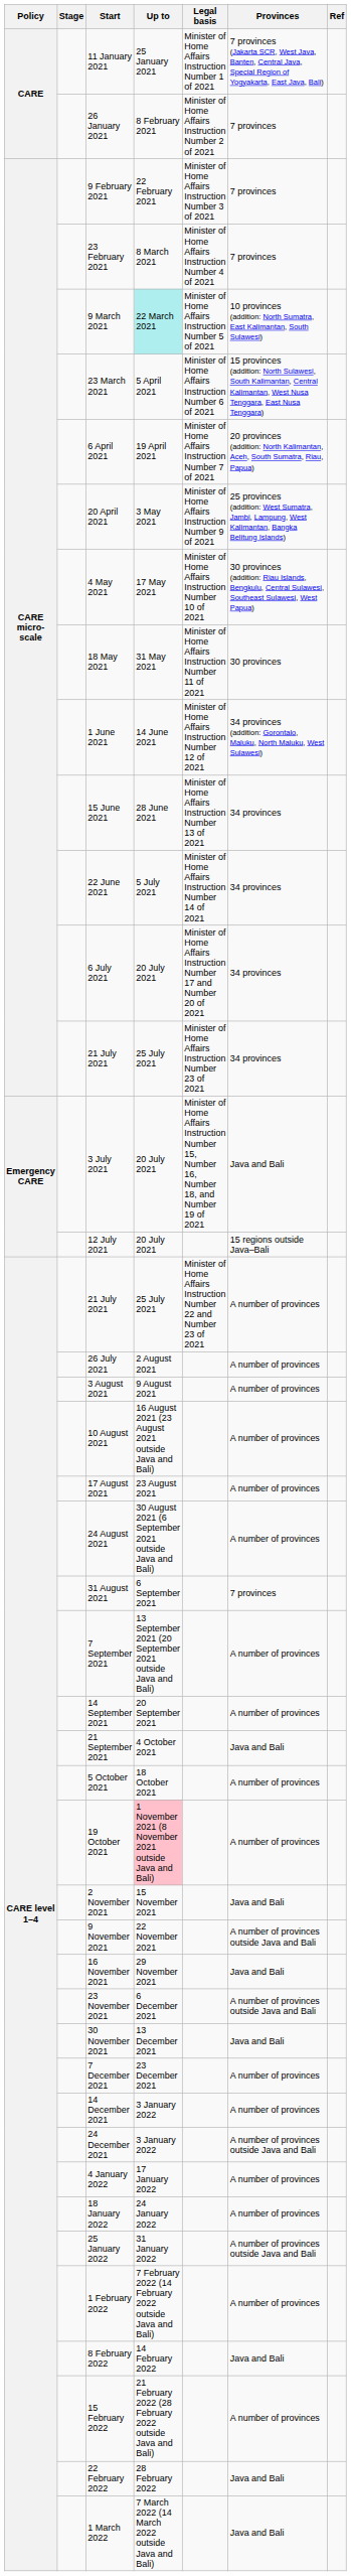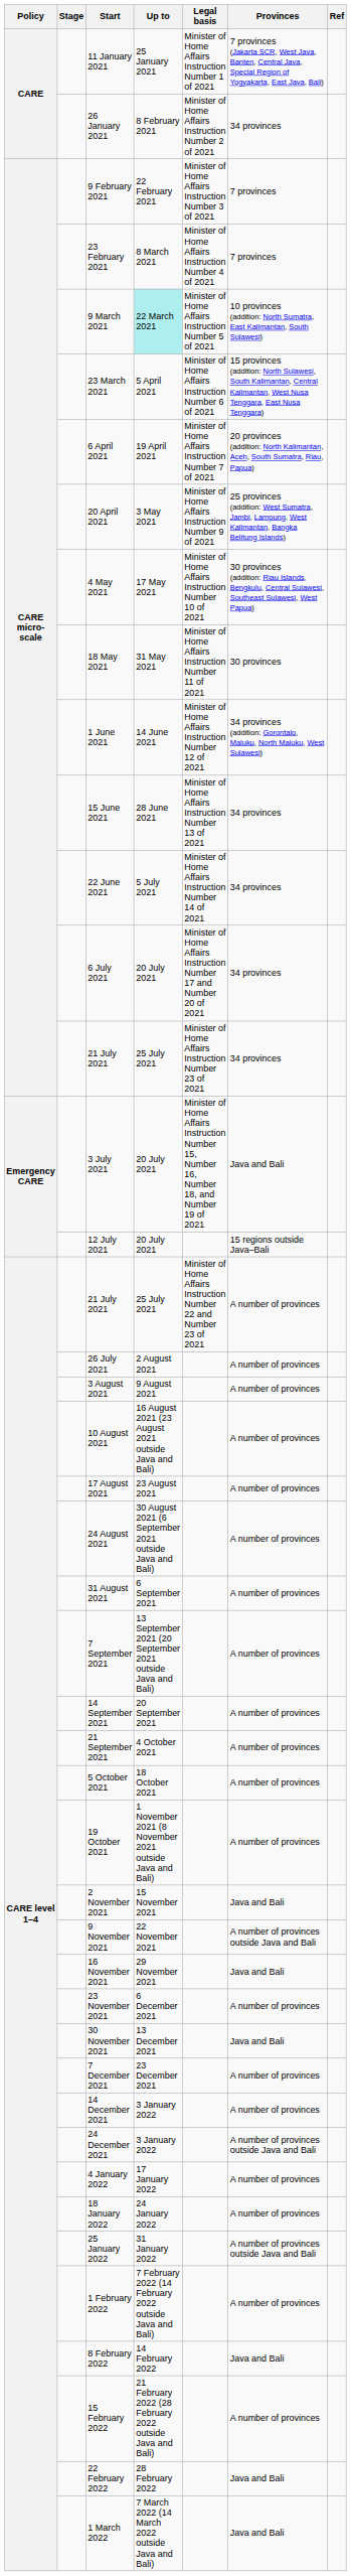 <table class="wikitable">
 <tr>
 <th>Policy</th>
 <th>Stage</th>
 <th>Start</th>
 <th>Up to</th>
 <th>Legal basis</th>
 <th width="30%">Provinces</th>
 <th>Ref</th>
 </tr>
 <tr>
 <th rowspan="2">CARE</th>
 <td></td>
 <td>11 January 2021</td>
 <td>25 January 2021</td>
 <td>Minister of Home Affairs Instruction Number 1 of 2021</td>
 <td>7 provinces<br><small>(<a href='#'>Jakarta SCR</a>, <a href='#'>West Java</a>, <a href='#'>Banten</a>, <a href='#'>Central Java</a>, <a href='#'>Special Region of Yogyakarta</a>, <a href='#'>East Java</a>, <a href='#'>Bali</a>)</small></td>
 <td></td>
 </tr>
 <tr>
 <td></td>
 <td>26 January 2021</td>
 <td>8 February 2021</td>
 <td>Minister of Home Affairs Instruction Number 2 of 2021</td>
-<td>7 provinces</td>
+<td>34 provinces</td>
 <td></td>
 </tr>
 <tr>
 <th rowspan="13">CARE<br>micro-scale</th>
 <td></td>
 <td>9 February 2021</td>
 <td>22 February 2021</td>
 <td>Minister of Home Affairs Instruction Number 3 of 2021</td>
 <td>7 provinces</td>
 <td></td>
 </tr>
 <tr>
 <td></td>
 <td>23 February 2021</td>
 <td>8 March 2021</td>
 <td>Minister of Home Affairs Instruction Number 4 of 2021</td>
 <td>7 provinces</td>
 <td></td>
 </tr>
 <tr>
 <td></td>
 <td>9 March 2021</td>
 <td style="background: paleturquoise;">22 March 2021</td>
 <td>Minister of Home Affairs Instruction Number 5 of 2021</td>
 <td>10 provinces<br><small>(addition: <a href='#'>North Sumatra</a>, <a href='#'>East Kalimantan</a>, <a href='#'>South Sulawesi</a>)</small></td>
 <td></td>
 </tr>
 <tr>
 <td></td>
 <td>23 March 2021</td>
 <td>5 April 2021</td>
 <td>Minister of Home Affairs Instruction Number 6 of 2021</td>
 <td>15 provinces<br><small>(addition: <a href='#'>North Sulawesi</a>, <a href='#'>South Kalimantan</a>, <a href='#'>Central Kalimantan</a>, <a href='#'>West Nusa Tenggara</a>, <a href='#'>East Nusa Tenggara</a>)</small></td>
 <td></td>
 </tr>
 <tr>
 <td></td>
 <td>6 April 2021</td>
 <td>19 April 2021</td>
 <td>Minister of Home Affairs Instruction Number 7 of 2021</td>
 <td>20 provinces<br><small>(addition: <a href='#'>North Kalimantan</a>, <a href='#'>Aceh</a>, <a href='#'>South Sumatra</a>, <a href='#'>Riau</a>, <a href='#'>Papua</a>)</small></td>
 <td></td>
 </tr>
 <tr>
 <td></td>
 <td>20 April 2021</td>
 <td>3 May 2021</td>
 <td>Minister of Home Affairs Instruction Number 9 of 2021</td>
 <td>25 provinces<br><small>(addition: <a href='#'>West Sumatra</a>, <a href='#'>Jambi</a>, <a href='#'>Lampung</a>, <a href='#'>West Kalimantan</a>, <a href='#'>Bangka Belitung Islands</a>)</small></td>
 <td></td>
 </tr>
 <tr>
 <td></td>
 <td>4 May 2021</td>
 <td>17 May 2021</td>
 <td>Minister of Home Affairs Instruction Number 10 of 2021</td>
 <td>30 provinces<br><small>(addition: <a href='#'>Riau Islands</a>, <a href='#'>Bengkulu</a>, <a href='#'>Central Sulawesi</a>, <a href='#'>Southeast Sulawesi</a>, <a href='#'>West Papua</a>)</small></td>
 <td></td>
 </tr>
 <tr>
 <td></td>
 <td>18 May 2021</td>
 <td>31 May 2021</td>
 <td>Minister of Home Affairs Instruction Number 11 of 2021</td>
 <td>30 provinces</td>
 <td></td>
 </tr>
 <tr>
 <td></td>
 <td>1 June 2021</td>
 <td>14 June 2021</td>
 <td>Minister of Home Affairs Instruction Number 12 of 2021</td>
 <td>34 provinces<br><small>(addition: <a href='#'>Gorontalo</a>, <a href='#'>Maluku</a>, <a href='#'>North Maluku</a>, <a href='#'>West Sulawesi</a>)</small></td>
 <td></td>
 </tr>
 <tr>
 <td></td>
 <td>15 June 2021</td>
 <td>28 June 2021</td>
 <td>Minister of Home Affairs Instruction Number 13 of 2021</td>
 <td>34 provinces</td>
 <td></td>
 </tr>
 <tr>
 <td></td>
 <td>22 June 2021</td>
 <td>5 July 2021</td>
 <td>Minister of Home Affairs Instruction Number 14 of 2021</td>
 <td>34 provinces</td>
 <td></td>
 </tr>
 <tr>
 <td></td>
 <td>6 July 2021</td>
 <td>20 July 2021</td>
 <td>Minister of Home Affairs Instruction Number 17 and Number 20 of 2021</td>
 <td>34 provinces</td>
 <td></td>
 </tr>
 <tr>
 <td></td>
 <td>21 July 2021</td>
 <td>25 July 2021</td>
 <td>Minister of Home Affairs Instruction Number 23 of 2021</td>
 <td>34 provinces</td>
 <td></td>
 </tr>
 <tr>
 <th rowspan="2">Emergency CARE</th>
 <td></td>
 <td>3 July 2021</td>
 <td>20 July 2021</td>
 <td>Minister of Home Affairs Instruction Number 15, Number 16, Number 18, and Number 19 of 2021</td>
 <td>Java and Bali</td>
 <td></td>
 </tr>
 <tr>
 <td></td>
 <td>12 July 2021</td>
 <td>20 July 2021</td>
 <td></td>
 <td>15 regions outside Java–Bali</td>
 <td></td>
 </tr>
 <tr>
 <th rowspan="28">CARE level 1–4</th>
 <td></td>
 <td>21 July 2021</td>
 <td>25 July 2021</td>
 <td>Minister of Home Affairs Instruction Number 22 and Number 23 of 2021</td>
 <td>A number of provinces</td>
 <td></td>
 </tr>
 <tr>
 <td></td>
 <td>26 July 2021</td>
 <td>2 August 2021</td>
 <td></td>
 <td>A number of provinces</td>
 <td></td>
 </tr>
 <tr>
 <td></td>
 <td>3 August 2021</td>
 <td>9 August 2021</td>
 <td></td>
 <td>A number of provinces</td>
 <td></td>
 </tr>
 <tr>
 <td></td>
 <td>10 August 2021</td>
 <td>16 August 2021 (23 August 2021 outside Java and Bali)</td>
 <td></td>
 <td>A number of provinces</td>
 <td></td>
 </tr>
 <tr>
 <td></td>
 <td>17 August 2021</td>
 <td>23 August 2021</td>
 <td></td>
 <td>A number of provinces</td>
 <td></td>
 </tr>
 <tr>
 <td></td>
 <td>24 August 2021</td>
 <td>30 August 2021 (6 September 2021 outside Java and Bali)</td>
 <td></td>
 <td>A number of provinces</td>
 <td></td>
 </tr>
 <tr>
 <td></td>
 <td>31 August 2021</td>
 <td>6 September 2021</td>
 <td></td>
-<td>7 provinces</td>
+<td>A number of provinces</td>
 <td></td>
 </tr>
 <tr>
 <td></td>
 <td>7 September 2021</td>
 <td>13 September 2021 (20 September 2021 outside Java and Bali)</td>
 <td></td>
 <td>A number of provinces</td>
 <td></td>
 </tr>
 <tr>
 <td></td>
 <td>14 September 2021</td>
 <td>20 September 2021</td>
 <td></td>
 <td>A number of provinces</td>
 <td></td>
 </tr>
 <tr>
 <td></td>
 <td>21 September 2021</td>
 <td>4 October 2021</td>
 <td></td>
-<td>Java and Bali</td>
+<td>A number of provinces</td>
 <td></td>
 </tr>
 <tr>
 <td></td>
 <td>5 October 2021</td>
 <td>18 October 2021</td>
 <td></td>
 <td>A number of provinces</td>
 <td></td>
 </tr>
 <tr>
 <td></td>
 <td>19 October 2021</td>
-<td style="background: pink;">1 November 2021 (8 November 2021 outside Java and Bali)</td>
+<td>1 November 2021 (8 November 2021 outside Java and Bali)</td>
 <td></td>
 <td>A number of provinces</td>
 <td></td>
 </tr>
 <tr>
 <td></td>
 <td>2 November 2021</td>
 <td>15 November 2021</td>
 <td></td>
 <td>Java and Bali</td>
 <td></td>
 </tr>
 <tr>
 <td></td>
 <td>9 November 2021</td>
 <td>22 November 2021</td>
 <td></td>
 <td>A number of provinces outside Java and Bali</td>
 <td></td>
 </tr>
 <tr>
 <td></td>
 <td>16 November 2021</td>
 <td>29 November 2021</td>
 <td></td>
 <td>Java and Bali</td>
 <td></td>
 </tr>
 <tr>
 <td></td>
 <td>23 November 2021</td>
 <td>6 December 2021</td>
 <td></td>
-<td>A number of provinces outside Java and Bali</td>
+<td>A number of provinces</td>
 <td></td>
 </tr>
 <tr>
 <td></td>
 <td>30 November 2021</td>
 <td>13 December 2021</td>
 <td></td>
 <td>Java and Bali</td>
 <td></td>
 </tr>
 <tr>
 <td></td>
 <td>7 December 2021</td>
 <td>23 December 2021</td>
 <td></td>
 <td>A number of provinces</td>
 <td></td>
 </tr>
 <tr>
 <td></td>
 <td>14 December 2021</td>
 <td>3 January 2022</td>
 <td></td>
 <td>A number of provinces</td>
 <td></td>
 </tr>
 <tr>
 <td></td>
 <td>24 December 2021</td>
 <td>3 January 2022</td>
 <td></td>
 <td>A number of provinces outside Java and Bali</td>
 <td></td>
 </tr>
 <tr>
 <td></td>
 <td>4 January 2022</td>
 <td>17 January 2022</td>
 <td></td>
 <td>A number of provinces</td>
 <td></td>
 </tr>
 <tr>
 <td></td>
 <td>18 January 2022</td>
 <td>24 January 2022</td>
 <td></td>
 <td>A number of provinces</td>
 <td></td>
 </tr>
 <tr>
 <td></td>
 <td>25 January 2022</td>
 <td>31 January 2022</td>
 <td></td>
 <td>A number of provinces outside Java and Bali</td>
 <td></td>
 </tr>
 <tr>
 <td></td>
 <td>1 February 2022</td>
 <td>7 February 2022 (14 February 2022 outside Java and Bali)</td>
 <td></td>
 <td>A number of provinces</td>
 <td></td>
 </tr>
 <tr>
 <td></td>
 <td>8 February 2022</td>
 <td>14 February 2022</td>
 <td></td>
 <td>Java and Bali</td>
 <td></td>
 </tr>
 <tr>
 <td></td>
 <td>15 February 2022</td>
 <td>21 February 2022 (28 February 2022 outside Java and Bali)</td>
 <td></td>
 <td>A number of provinces</td>
 <td></td>
 </tr>
 <tr>
 <td></td>
 <td>22 February 2022</td>
 <td>28 February 2022</td>
 <td></td>
 <td>Java and Bali</td>
 <td></td>
 </tr>
 <tr>
 <td></td>
 <td>1 March 2022</td>
 <td>7 March 2022 (14 March 2022 outside Java and Bali)</td>
 <td></td>
 <td>Java and Bali</td>
 <td></td>
 </tr>
 </table>
